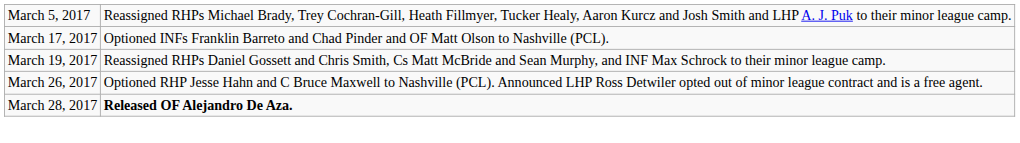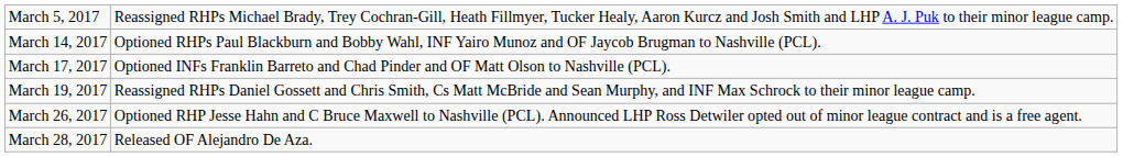 <table class="wikitable">
 <tr>
 <td>March 5, 2017</td>
 <td>Reassigned RHPs Michael Brady, Trey Cochran-Gill, Heath Fillmyer, Tucker Healy, Aaron Kurcz and Josh Smith and LHP <a href='#'>A. J. Puk</a> to their minor league camp.</td>
+</tr>
+<tr>
+<td>March 14, 2017</td>
+<td>Optioned RHPs Paul Blackburn and Bobby Wahl, INF Yairo Munoz and OF Jaycob Brugman to Nashville (PCL).</td>
 </tr>
 <tr>
 <td>March 17, 2017</td>
 <td>Optioned INFs Franklin Barreto and Chad Pinder and OF Matt Olson to Nashville (PCL).</td>
 </tr>
 <tr>
 <td>March 19, 2017</td>
 <td>Reassigned RHPs Daniel Gossett and Chris Smith, Cs Matt McBride and Sean Murphy, and INF Max Schrock to their minor league camp.</td>
 </tr>
 <tr>
 <td>March 26, 2017</td>
 <td>Optioned RHP Jesse Hahn and C Bruce Maxwell to Nashville (PCL). Announced LHP Ross Detwiler opted out of minor league contract and is a free agent.</td>
 </tr>
 <tr>
 <td>March 28, 2017</td>
-<td><strong>Released OF Alejandro De Aza.</strong></td>
+<td>Released OF Alejandro De Aza.</td>
 </tr>
 </table>
